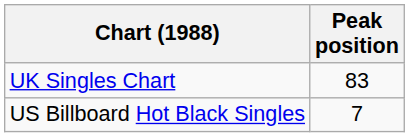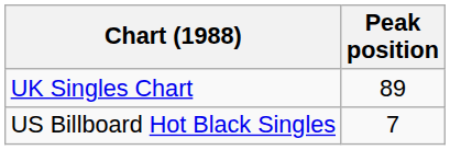 <table class="wikitable">
 <tr>
 <th>Chart (1988)</th>
 <th>Peak<br>position</th>
 </tr>
 <tr>
 <td><a href='#'>UK Singles Chart</a></td>
-<td align="center">83</td>
+<td align="center">89</td>
 </tr>
 <tr>
 <td align="left">US  Billboard <a href='#'>Hot Black Singles</a></td>
 <td align="center">7</td>
 </tr>
 </table>
